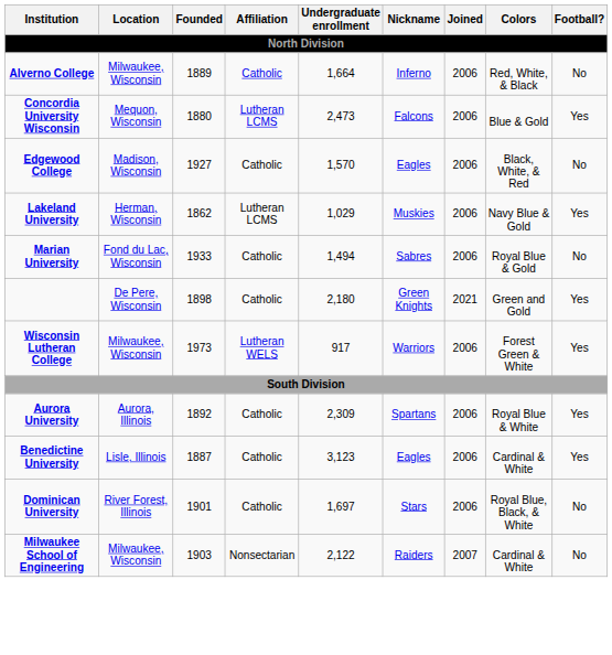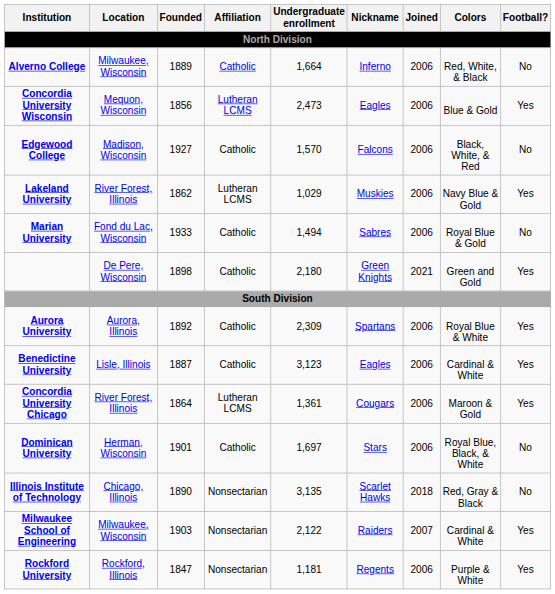 <table class="wikitable sortable" style="text-align:center;">
 <tr>
 <th>Institution</th>
 <th>Location</th>
 <th>Founded</th>
 <th>Affiliation</th>
 <th>Undergraduate<br>enrollment</th>
 <th>Nickname</th>
 <th>Joined</th>
 <th>Colors</th>
 <th>Football?</th>
 </tr>
 <tr>
 <th colspan="9" style="color: #aaaaaa; background-color: #000000;">North Division</th>
 </tr>
 <tr>
 <td><strong><a href='#'>Alverno College</a></strong></td>
 <td><a href='#'>Milwaukee, Wisconsin</a></td>
 <td>1889</td>
 <td><a href='#'>Catholic</a><br></td>
 <td>1,664</td>
 <td><a href='#'>Inferno</a></td>
 <td>2006</td>
 <td>  <br>Red, White, & Black</td>
 <td>No</td>
 </tr>
 <tr>
 <td><strong><a href='#'>Concordia University Wisconsin</a></strong></td>
 <td><a href='#'>Mequon, Wisconsin</a></td>
-<td>1880</td>
+<td>1856</td>
 <td><a href='#'>Lutheran LCMS</a></td>
 <td>2,473</td>
-<td><a href='#'>Falcons</a></td>
+<td><a href='#'>Eagles</a></td>
 <td>2006</td>
 <td> <br>Blue & Gold</td>
 <td>Yes</td>
 </tr>
 <tr>
 <td><strong><a href='#'>Edgewood College</a></strong></td>
 <td><a href='#'>Madison, Wisconsin</a></td>
 <td>1927</td>
 <td>Catholic<br></td>
 <td>1,570</td>
-<td><a href='#'>Eagles</a></td>
+<td><a href='#'>Falcons</a></td>
 <td>2006</td>
 <td>  <br>Black, White, & Red</td>
 <td>No</td>
 </tr>
 <tr>
 <td><strong><a href='#'>Lakeland University</a></strong></td>
-<td><a href='#'>Herman, Wisconsin</a></td>
+<td><a href='#'>River Forest, Illinois</a></td>
 <td>1862</td>
 <td>Lutheran LCMS</td>
 <td>1,029</td>
 <td><a href='#'>Muskies</a></td>
 <td>2006</td>
 <td> <br>Navy Blue & Gold</td>
 <td>Yes</td>
 </tr>
 <tr>
 <td><strong><a href='#'>Marian University</a></strong></td>
 <td><a href='#'>Fond du Lac, Wisconsin</a></td>
 <td>1933</td>
 <td>Catholic<br></td>
 <td>1,494</td>
 <td><a href='#'>Sabres</a></td>
 <td>2006</td>
 <td> <br>Royal Blue & Gold</td>
 <td>No</td>
 </tr>
 <tr>
 <td></td>
 <td><a href='#'>De Pere, Wisconsin</a></td>
 <td>1898</td>
 <td>Catholic<br></td>
 <td>2,180</td>
 <td><a href='#'>Green Knights</a></td>
 <td>2021</td>
 <td> <br>Green and Gold</td>
 <td>Yes</td>
 </tr>
 <tr>
-<td><strong><a href='#'>Wisconsin Lutheran College</a></strong></td>
-<td><a href='#'>Milwaukee, Wisconsin</a></td>
-<td>1973</td>
-<td><a href='#'>Lutheran WELS</a></td>
-<td>917</td>
-<td><a href='#'>Warriors</a></td>
-<td>2006</td>
-<td> <br>Forest Green & White</td>
-<td>Yes</td>
-</tr>
-<tr>
 <th colspan="9" style="color: #000000; background-color: #aaaaaa;">South Division</th>
 </tr>
 <tr>
 <td><strong><a href='#'>Aurora University</a></strong></td>
 <td><a href='#'>Aurora, Illinois</a></td>
 <td>1892</td>
 <td>Catholic<br></td>
 <td>2,309</td>
 <td><a href='#'>Spartans</a></td>
 <td>2006</td>
 <td> <br>Royal Blue & White</td>
 <td>Yes</td>
 </tr>
 <tr>
 <td><strong><a href='#'>Benedictine University</a></strong></td>
 <td><a href='#'>Lisle, Illinois</a></td>
 <td>1887</td>
 <td>Catholic<br></td>
 <td>3,123</td>
 <td><a href='#'>Eagles</a></td>
 <td>2006</td>
 <td> <br>Cardinal & White</td>
 <td>Yes</td>
 </tr>
 <tr>
+<td><strong><a href='#'>Concordia University Chicago</a></strong></td>
+<td><a href='#'>River Forest, Illinois</a></td>
+<td>1864</td>
+<td>Lutheran LCMS</td>
+<td>1,361</td>
+<td><a href='#'>Cougars</a></td>
+<td>2006</td>
+<td> <br>Maroon & Gold</td>
+<td>Yes</td>
+</tr>
+<tr>
 <td><strong><a href='#'>Dominican University</a></strong></td>
-<td><a href='#'>River Forest, Illinois</a></td>
+<td><a href='#'>Herman, Wisconsin</a></td>
 <td>1901</td>
 <td>Catholic<br></td>
 <td>1,697</td>
 <td><a href='#'>Stars</a></td>
 <td>2006</td>
 <td>  <br>Royal Blue, Black, & White</td>
+<td>No</td>
+</tr>
+<tr>
+<td><strong><a href='#'>Illinois Institute of Technology</a></strong></td>
+<td><a href='#'>Chicago, Illinois</a></td>
+<td>1890</td>
+<td>Nonsectarian</td>
+<td>3,135</td>
+<td><a href='#'>Scarlet Hawks</a></td>
+<td>2018</td>
+<td>  <br>Red, Gray & Black</td>
 <td>No</td>
 </tr>
 <tr>
 <td><strong><a href='#'>Milwaukee School of Engineering</a></strong></td>
 <td><a href='#'>Milwaukee, Wisconsin</a></td>
 <td>1903</td>
 <td>Nonsectarian</td>
 <td>2,122</td>
 <td><a href='#'>Raiders</a></td>
 <td>2007</td>
 <td> <br>Cardinal & White</td>
-<td>No</td>
+<td>Yes</td>
+</tr>
+<tr>
+<td><strong><a href='#'>Rockford University</a></strong></td>
+<td><a href='#'>Rockford, Illinois</a></td>
+<td>1847</td>
+<td>Nonsectarian</td>
+<td>1,181</td>
+<td><a href='#'>Regents</a></td>
+<td>2006</td>
+<td> <br>Purple & White</td>
+<td>Yes</td>
 </tr>
 </table>
